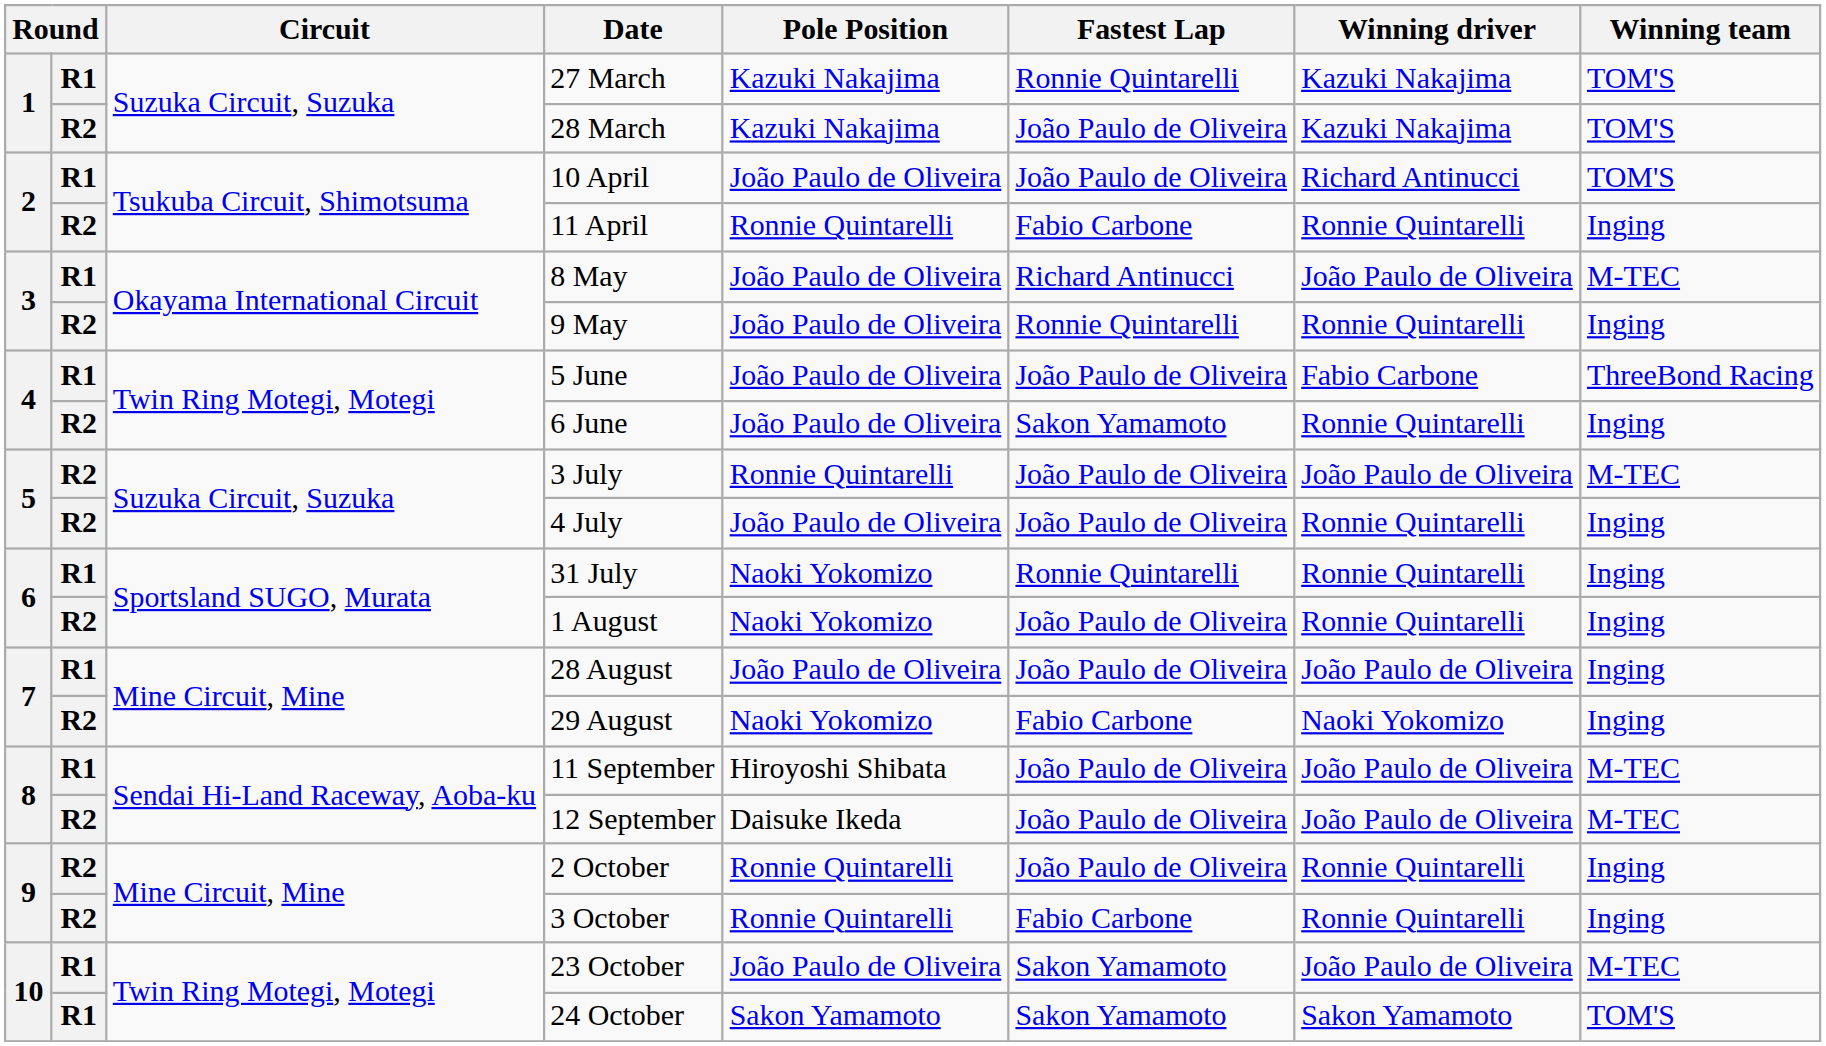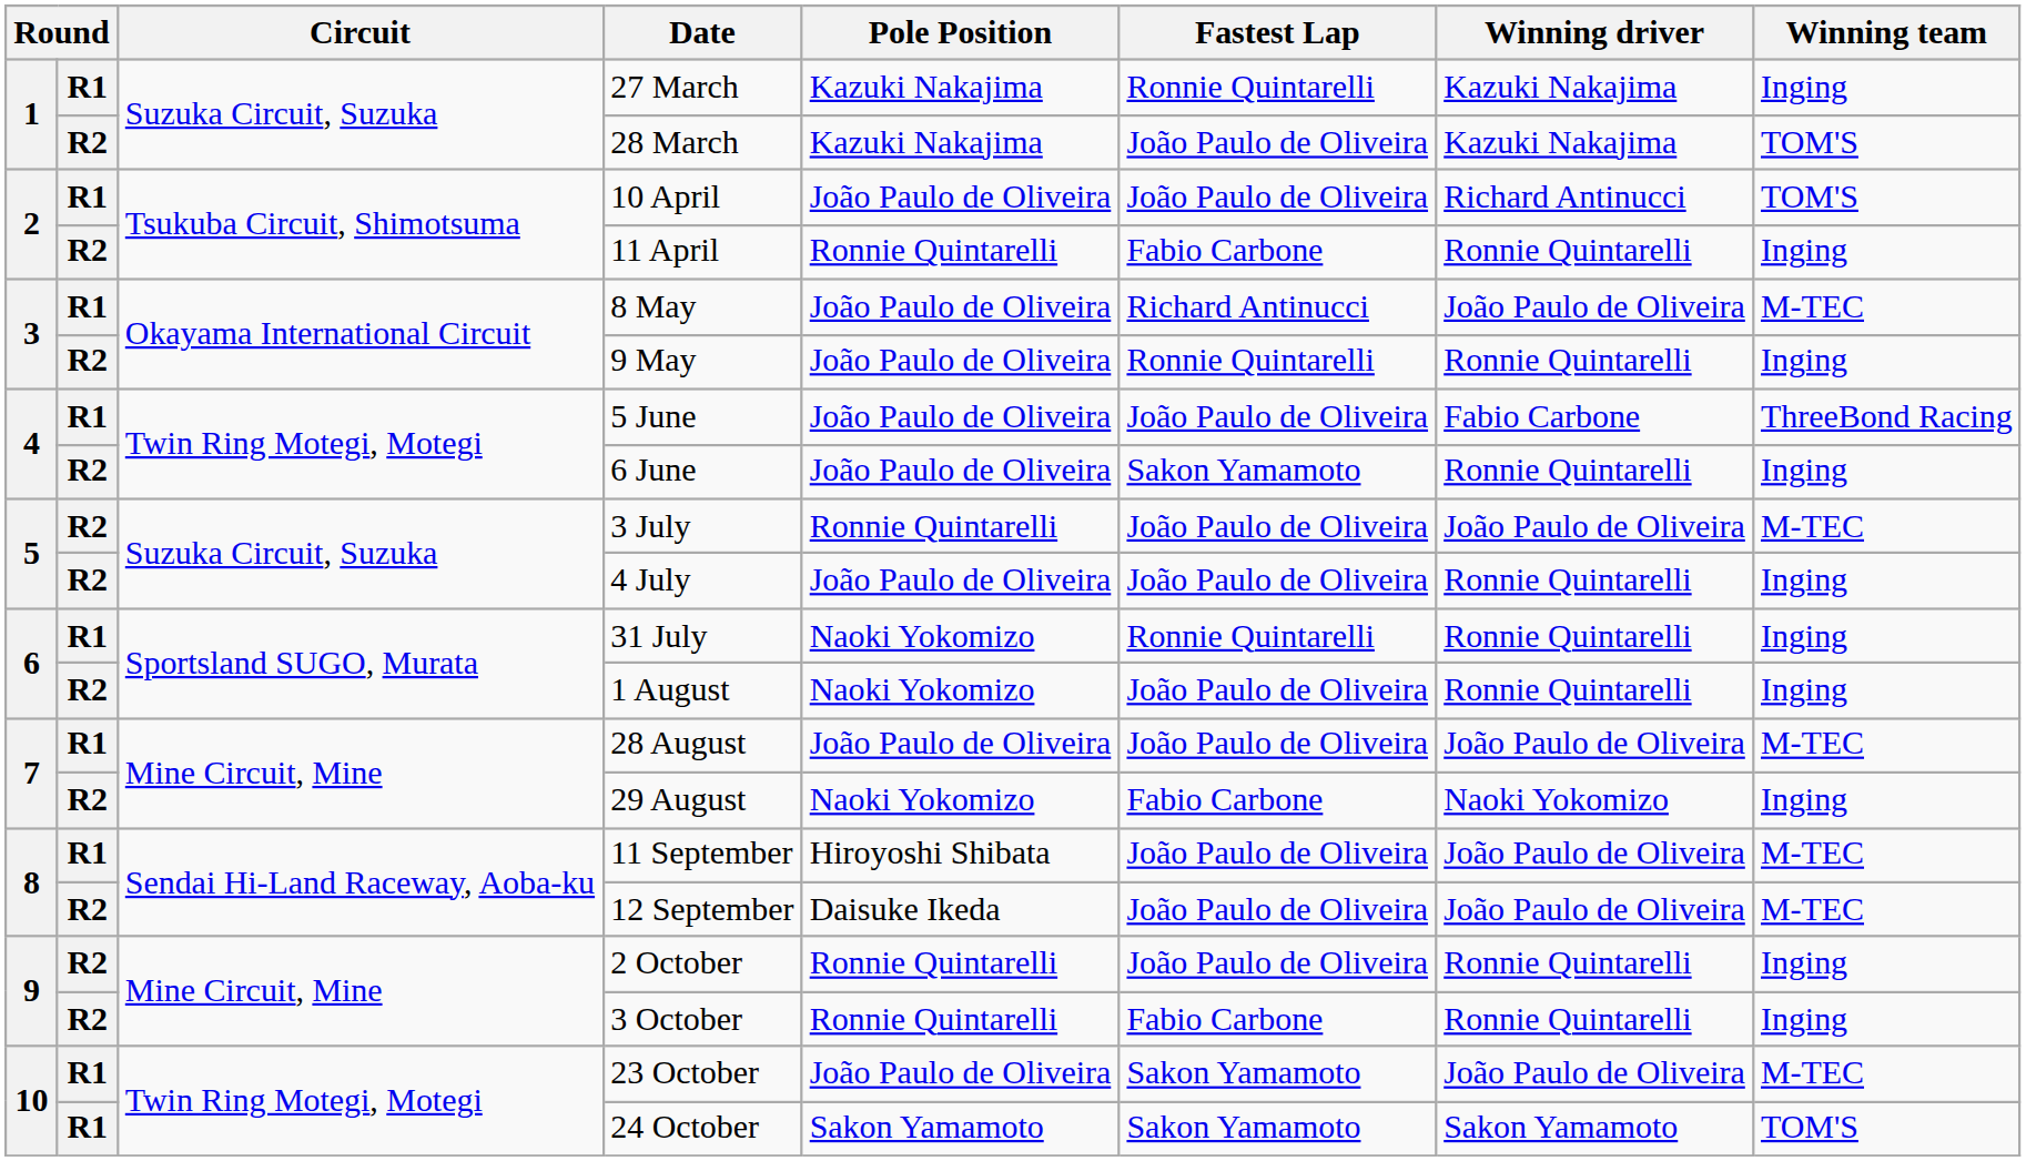 <table class="wikitable" style="font-size: 85%;">
 <tr>
 <th colspan=2>Round</th>
 <th>Circuit</th>
 <th>Date</th>
 <th>Pole Position</th>
 <th>Fastest Lap</th>
 <th>Winning driver</th>
 <th>Winning team</th>
 </tr>
 <tr>
 <th rowspan=2>1</th>
 <th>R1</th>
 <td rowspan=2><a href='#'>Suzuka Circuit</a>, <a href='#'>Suzuka</a></td>
 <td>27 March</td>
 <td> <a href='#'>Kazuki Nakajima</a></td>
 <td> <a href='#'>Ronnie Quintarelli</a></td>
 <td> <a href='#'>Kazuki Nakajima</a></td>
-<td><a href='#'>TOM'S</a></td>
+<td><a href='#'>Inging</a></td>
 </tr>
 <tr>
 <th>R2</th>
 <td>28 March</td>
 <td> <a href='#'>Kazuki Nakajima</a></td>
 <td> <a href='#'>João Paulo de Oliveira</a></td>
 <td> <a href='#'>Kazuki Nakajima</a></td>
 <td><a href='#'>TOM'S</a></td>
 </tr>
 <tr>
 <th rowspan=2>2</th>
 <th>R1</th>
 <td rowspan=2><a href='#'>Tsukuba Circuit</a>, <a href='#'>Shimotsuma</a></td>
 <td>10 April</td>
 <td> <a href='#'>João Paulo de Oliveira</a></td>
 <td> <a href='#'>João Paulo de Oliveira</a></td>
 <td> <a href='#'>Richard Antinucci</a></td>
 <td><a href='#'>TOM'S</a></td>
 </tr>
 <tr>
 <th>R2</th>
 <td>11 April</td>
 <td> <a href='#'>Ronnie Quintarelli</a></td>
 <td> <a href='#'>Fabio Carbone</a></td>
 <td> <a href='#'>Ronnie Quintarelli</a></td>
 <td><a href='#'>Inging</a></td>
 </tr>
 <tr>
 <th rowspan=2>3</th>
 <th>R1</th>
 <td rowspan=2><a href='#'>Okayama International Circuit</a></td>
 <td>8 May</td>
 <td> <a href='#'>João Paulo de Oliveira</a></td>
 <td> <a href='#'>Richard Antinucci</a></td>
 <td> <a href='#'>João Paulo de Oliveira</a></td>
 <td><a href='#'>M-TEC</a></td>
 </tr>
 <tr>
 <th>R2</th>
 <td>9 May</td>
 <td> <a href='#'>João Paulo de Oliveira</a></td>
 <td> <a href='#'>Ronnie Quintarelli</a></td>
 <td> <a href='#'>Ronnie Quintarelli</a></td>
 <td><a href='#'>Inging</a></td>
 </tr>
 <tr>
 <th rowspan=2>4</th>
 <th>R1</th>
 <td rowspan=2><a href='#'>Twin Ring Motegi</a>, <a href='#'>Motegi</a></td>
 <td>5 June</td>
 <td> <a href='#'>João Paulo de Oliveira</a></td>
 <td> <a href='#'>João Paulo de Oliveira</a></td>
 <td> <a href='#'>Fabio Carbone</a></td>
 <td><a href='#'>ThreeBond Racing</a></td>
 </tr>
 <tr>
 <th>R2</th>
 <td>6 June</td>
 <td> <a href='#'>João Paulo de Oliveira</a></td>
 <td> <a href='#'>Sakon Yamamoto</a></td>
 <td> <a href='#'>Ronnie Quintarelli</a></td>
 <td><a href='#'>Inging</a></td>
 </tr>
 <tr>
 <th rowspan=2>5</th>
 <th>R2</th>
 <td rowspan=2><a href='#'>Suzuka Circuit</a>, <a href='#'>Suzuka</a></td>
 <td>3 July</td>
 <td> <a href='#'>Ronnie Quintarelli</a></td>
 <td> <a href='#'>João Paulo de Oliveira</a></td>
 <td> <a href='#'>João Paulo de Oliveira</a></td>
 <td><a href='#'>M-TEC</a></td>
 </tr>
 <tr>
 <th>R2</th>
 <td>4 July</td>
 <td> <a href='#'>João Paulo de Oliveira</a></td>
 <td> <a href='#'>João Paulo de Oliveira</a></td>
 <td> <a href='#'>Ronnie Quintarelli</a></td>
 <td><a href='#'>Inging</a></td>
 </tr>
 <tr>
 <th rowspan=2>6</th>
 <th>R1</th>
 <td rowspan=2><a href='#'>Sportsland SUGO</a>, <a href='#'>Murata</a></td>
 <td>31 July</td>
 <td> <a href='#'>Naoki Yokomizo</a></td>
 <td> <a href='#'>Ronnie Quintarelli</a></td>
 <td> <a href='#'>Ronnie Quintarelli</a></td>
 <td><a href='#'>Inging</a></td>
 </tr>
 <tr>
 <th>R2</th>
 <td>1 August</td>
 <td> <a href='#'>Naoki Yokomizo</a></td>
 <td> <a href='#'>João Paulo de Oliveira</a></td>
 <td> <a href='#'>Ronnie Quintarelli</a></td>
 <td><a href='#'>Inging</a></td>
 </tr>
 <tr>
 <th rowspan=2>7</th>
 <th>R1</th>
 <td rowspan=2><a href='#'>Mine Circuit</a>, <a href='#'>Mine</a></td>
 <td>28 August</td>
 <td> <a href='#'>João Paulo de Oliveira</a></td>
 <td> <a href='#'>João Paulo de Oliveira</a></td>
 <td> <a href='#'>João Paulo de Oliveira</a></td>
-<td><a href='#'>Inging</a></td>
+<td><a href='#'>M-TEC</a></td>
 </tr>
 <tr>
 <th>R2</th>
 <td>29 August</td>
 <td> <a href='#'>Naoki Yokomizo</a></td>
 <td> <a href='#'>Fabio Carbone</a></td>
 <td> <a href='#'>Naoki Yokomizo</a></td>
 <td><a href='#'>Inging</a></td>
 </tr>
 <tr>
 <th rowspan=2>8</th>
 <th>R1</th>
 <td rowspan=2><a href='#'>Sendai Hi-Land Raceway</a>, <a href='#'>Aoba-ku</a></td>
 <td>11 September</td>
 <td> Hiroyoshi Shibata</td>
 <td> <a href='#'>João Paulo de Oliveira</a></td>
 <td> <a href='#'>João Paulo de Oliveira</a></td>
 <td><a href='#'>M-TEC</a></td>
 </tr>
 <tr>
 <th>R2</th>
 <td>12 September</td>
 <td> Daisuke Ikeda</td>
 <td> <a href='#'>João Paulo de Oliveira</a></td>
 <td> <a href='#'>João Paulo de Oliveira</a></td>
 <td><a href='#'>M-TEC</a></td>
 </tr>
 <tr>
 <th rowspan=2>9</th>
 <th>R2</th>
 <td rowspan=2><a href='#'>Mine Circuit</a>, <a href='#'>Mine</a></td>
 <td>2 October</td>
 <td> <a href='#'>Ronnie Quintarelli</a></td>
 <td> <a href='#'>João Paulo de Oliveira</a></td>
 <td> <a href='#'>Ronnie Quintarelli</a></td>
 <td><a href='#'>Inging</a></td>
 </tr>
 <tr>
 <th>R2</th>
 <td>3 October</td>
 <td> <a href='#'>Ronnie Quintarelli</a></td>
 <td> <a href='#'>Fabio Carbone</a></td>
 <td> <a href='#'>Ronnie Quintarelli</a></td>
 <td><a href='#'>Inging</a></td>
 </tr>
 <tr>
 <th rowspan=2>10</th>
 <th>R1</th>
 <td rowspan=2><a href='#'>Twin Ring Motegi</a>, <a href='#'>Motegi</a></td>
 <td>23 October</td>
 <td> <a href='#'>João Paulo de Oliveira</a></td>
 <td> <a href='#'>Sakon Yamamoto</a></td>
 <td> <a href='#'>João Paulo de Oliveira</a></td>
 <td><a href='#'>M-TEC</a></td>
 </tr>
 <tr>
 <th>R1</th>
 <td>24 October</td>
 <td> <a href='#'>Sakon Yamamoto</a></td>
 <td> <a href='#'>Sakon Yamamoto</a></td>
 <td> <a href='#'>Sakon Yamamoto</a></td>
 <td><a href='#'>TOM'S</a></td>
 </tr>
 </table>
